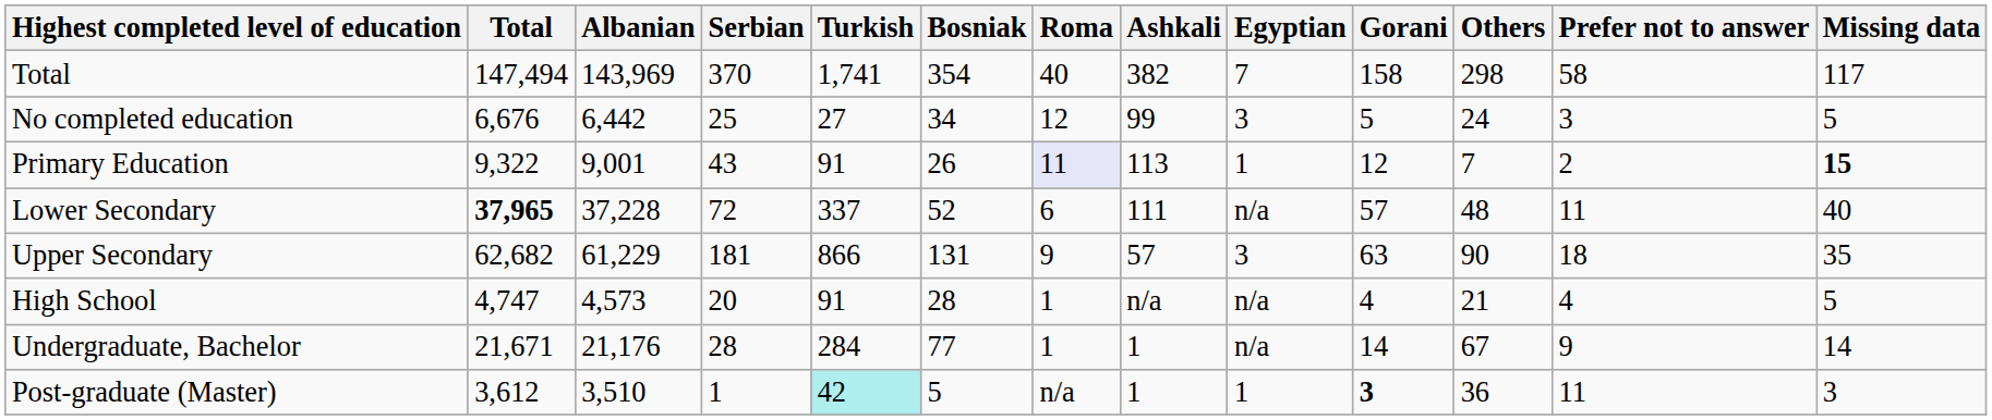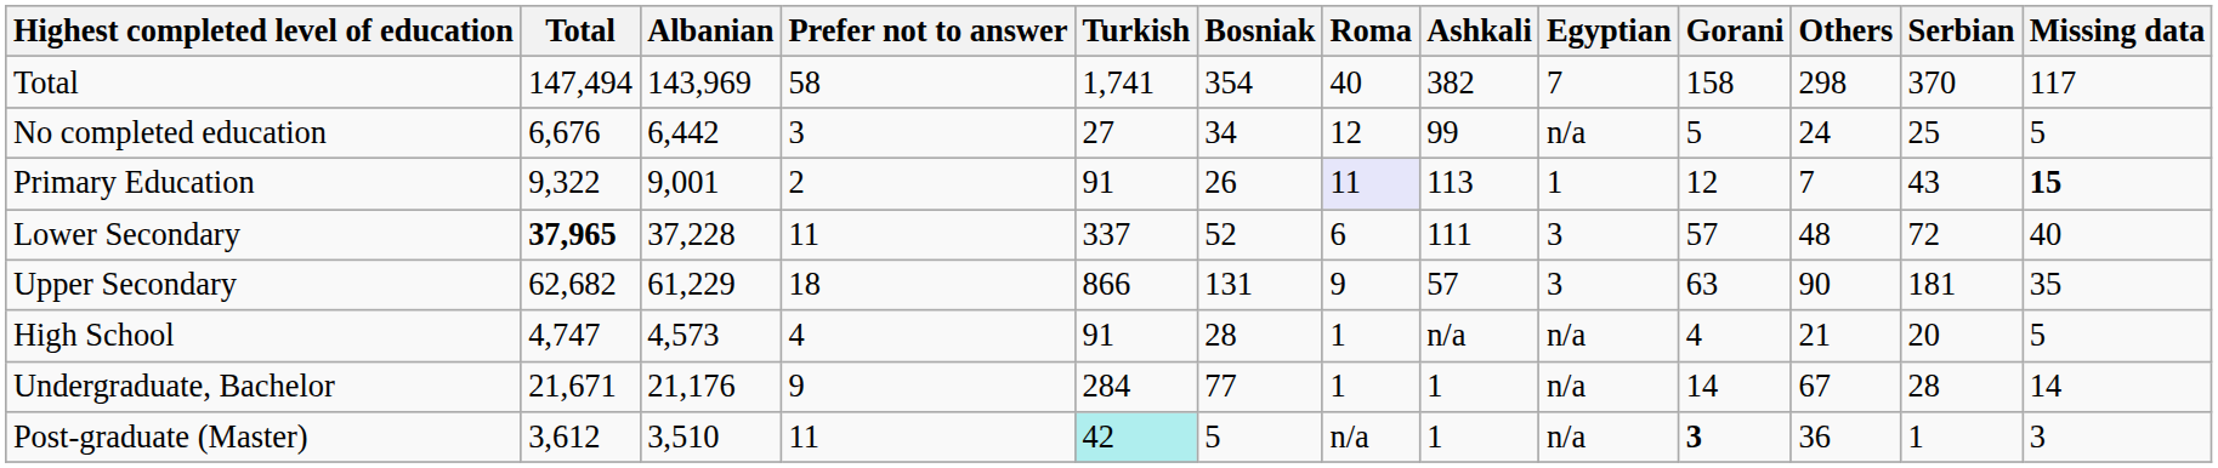 <table class="wikitable">
 <tr>
 <th>Highest completed level of education</th>
 <th>Total</th>
 <th>Albanian</th>
-<th>Serbian</th>
+<th>Prefer not to answer</th>
 <th>Turkish</th>
 <th>Bosniak</th>
 <th>Roma</th>
 <th>Ashkali</th>
 <th>Egyptian</th>
 <th>Gorani</th>
 <th>Others</th>
-<th>Prefer not to answer</th>
+<th>Serbian</th>
 <th>Missing data</th>
 </tr>
 <tr>
 <td>Total</td>
 <td>147,494</td>
 <td>143,969</td>
-<td>370</td>
+<td>58</td>
 <td>1,741</td>
 <td>354</td>
 <td>40</td>
 <td>382</td>
 <td>7</td>
 <td>158</td>
 <td>298</td>
-<td>58</td>
+<td>370</td>
 <td>117</td>
 </tr>
 <tr>
 <td>No completed education</td>
 <td>6,676</td>
 <td>6,442</td>
-<td>25</td>
+<td>3</td>
 <td>27</td>
 <td>34</td>
 <td>12</td>
 <td>99</td>
-<td>3</td>
+<td>n/a</td>
 <td>5</td>
 <td>24</td>
-<td>3</td>
+<td>25</td>
 <td>5</td>
 </tr>
 <tr>
 <td>Primary Education</td>
 <td>9,322</td>
 <td>9,001</td>
-<td>43</td>
+<td>2</td>
 <td>91</td>
 <td>26</td>
 <td style="background: lavender;">11</td>
 <td>113</td>
 <td>1</td>
 <td>12</td>
 <td>7</td>
-<td>2</td>
+<td>43</td>
 <td><strong>15</strong></td>
 </tr>
 <tr>
 <td>Lower Secondary</td>
 <td><strong>37,965</strong></td>
 <td>37,228</td>
-<td>72</td>
+<td>11</td>
 <td>337</td>
 <td>52</td>
 <td>6</td>
 <td>111</td>
-<td>n/a</td>
+<td>3</td>
 <td>57</td>
 <td>48</td>
-<td>11</td>
+<td>72</td>
 <td>40</td>
 </tr>
 <tr>
 <td>Upper Secondary</td>
 <td>62,682</td>
 <td>61,229</td>
-<td>181</td>
+<td>18</td>
 <td>866</td>
 <td>131</td>
 <td>9</td>
 <td>57</td>
 <td>3</td>
 <td>63</td>
 <td>90</td>
-<td>18</td>
+<td>181</td>
 <td>35</td>
 </tr>
 <tr>
 <td>High School</td>
 <td>4,747</td>
 <td>4,573</td>
-<td>20</td>
+<td>4</td>
 <td>91</td>
 <td>28</td>
 <td>1</td>
 <td>n/a</td>
 <td>n/a</td>
 <td>4</td>
 <td>21</td>
-<td>4</td>
+<td>20</td>
 <td>5</td>
 </tr>
 <tr>
 <td>Undergraduate, Bachelor</td>
 <td>21,671</td>
 <td>21,176</td>
-<td>28</td>
+<td>9</td>
 <td>284</td>
 <td>77</td>
 <td>1</td>
 <td>1</td>
 <td>n/a</td>
 <td>14</td>
 <td>67</td>
-<td>9</td>
+<td>28</td>
 <td>14</td>
 </tr>
 <tr>
 <td>Post-graduate (Master)</td>
 <td>3,612</td>
 <td>3,510</td>
-<td>1</td>
+<td>11</td>
 <td style="background: paleturquoise;">42</td>
 <td>5</td>
 <td>n/a</td>
 <td>1</td>
-<td>1</td>
+<td>n/a</td>
 <td><strong>3</strong></td>
 <td>36</td>
-<td>11</td>
+<td>1</td>
 <td>3</td>
 </tr>
 </table>
